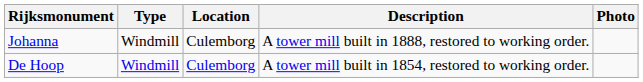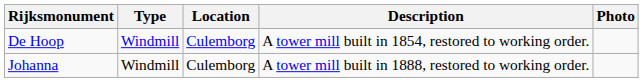 <table class="wikitable">
 <tr>
 <th>Rijksmonument</th>
 <th>Type</th>
 <th>Location</th>
 <th>Description</th>
 <th>Photo</th>
 </tr>
 <tr>
+<td><a href='#'>De Hoop</a><br></td>
+<td><a href='#'>Windmill</a></td>
+<td><a href='#'>Culemborg</a></td>
+<td>A <a href='#'>tower mill</a> built in 1854, restored to working order.</td>
+<td></td>
+</tr>
+<tr>
 <td><a href='#'>Johanna</a><br></td>
 <td>Windmill</td>
 <td>Culemborg</td>
 <td>A <a href='#'>tower mill</a> built in 1888, restored to working order.</td>
 <td></td>
 </tr>
-<tr>
-<td><a href='#'>De Hoop</a><br></td>
-<td><a href='#'>Windmill</a></td>
-<td><a href='#'>Culemborg</a></td>
-<td>A <a href='#'>tower mill</a> built in 1854, restored to working order.</td>
-<td></td>
-</tr>
 </table>
